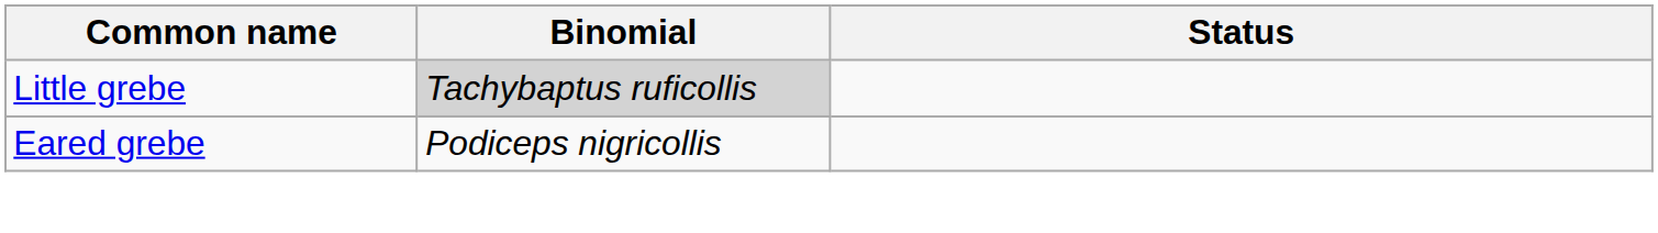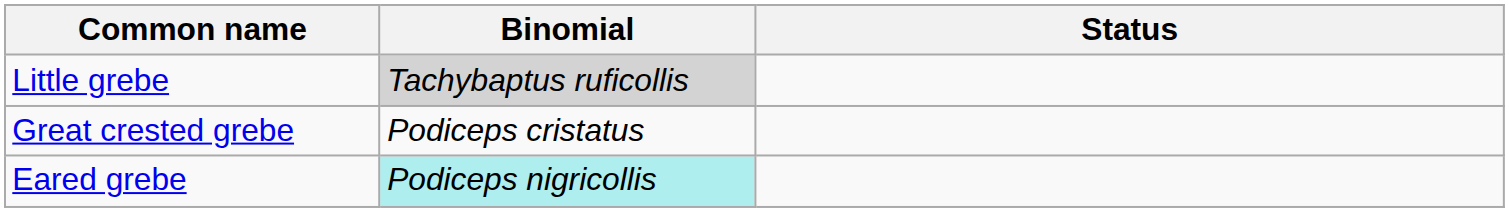 <table width=60% class="wikitable">
 <tr>
 <th width=25%>Common name</th>
 <th width=25%>Binomial</th>
 <th width=50%>Status</th>
 </tr>
 <tr>
 <td><a href='#'>Little grebe</a></td>
 <td style="background: lightgrey;"><em>Tachybaptus ruficollis</em></td>
 <td></td>
 </tr>
 <tr>
+<td><a href='#'>Great crested grebe</a></td>
+<td><em>Podiceps cristatus</em></td>
+<td></td>
+</tr>
+<tr>
 <td><a href='#'>Eared grebe</a></td>
-<td><em>Podiceps nigricollis</em></td>
+<td style="background: paleturquoise;"><em>Podiceps nigricollis</em></td>
 <td></td>
 </tr>
 </table>
